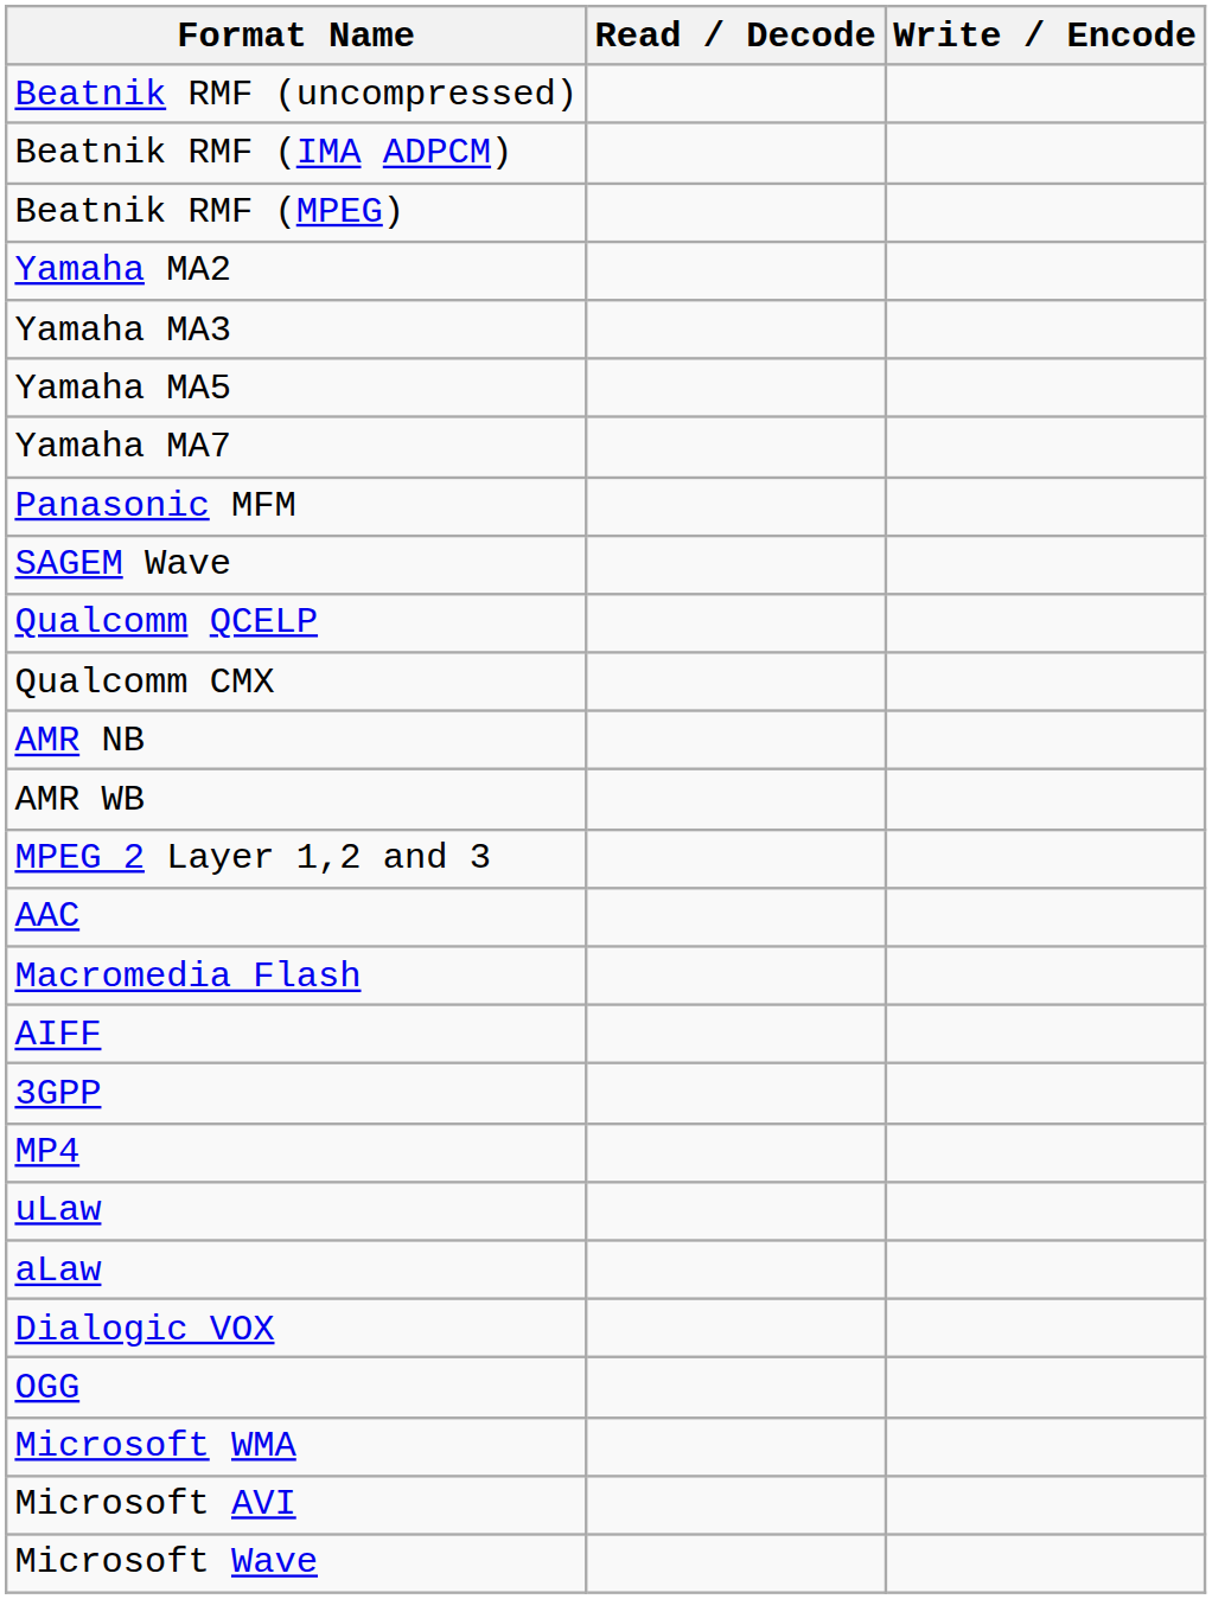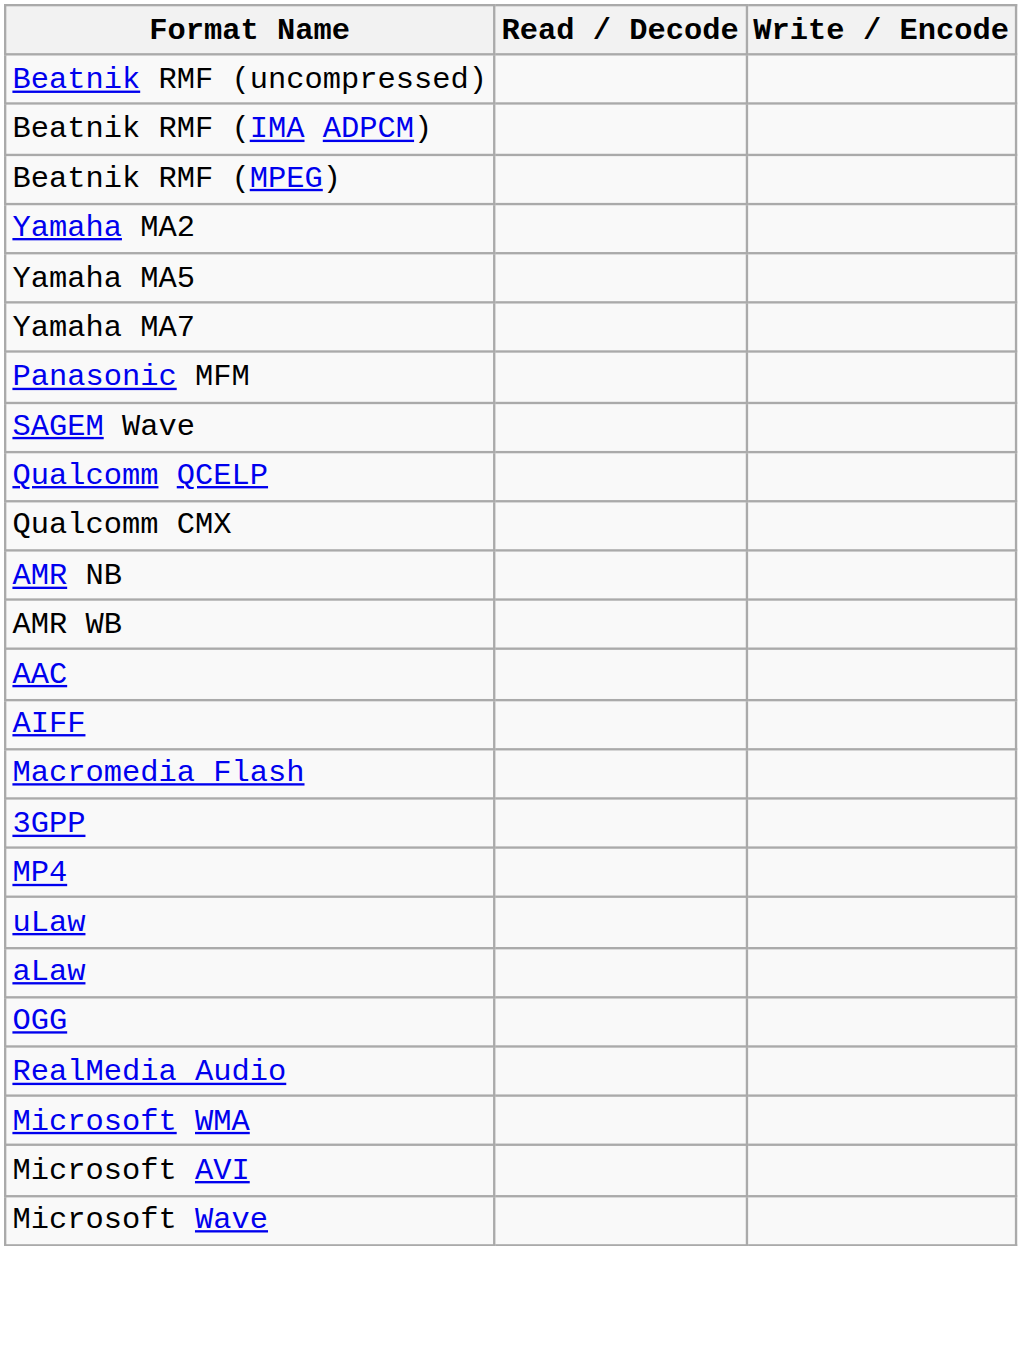 <table class="wikitable">
 <tr>
 <th>Format Name</th>
 <th>Read / Decode</th>
 <th>Write / Encode</th>
 </tr>
 <tr>
 <td><a href='#'>Beatnik</a> RMF (uncompressed)</td>
 <td></td>
 <td></td>
 </tr>
 <tr>
 <td>Beatnik RMF (<a href='#'>IMA</a> <a href='#'>ADPCM</a>)</td>
 <td></td>
 <td></td>
 </tr>
 <tr>
 <td>Beatnik RMF (<a href='#'>MPEG</a>)</td>
 <td></td>
 <td></td>
 </tr>
 <tr>
 <td><a href='#'>Yamaha</a> MA2</td>
-<td></td>
-<td></td>
-</tr>
-<tr>
-<td>Yamaha MA3</td>
 <td></td>
 <td></td>
 </tr>
 <tr>
 <td>Yamaha MA5</td>
 <td></td>
 <td></td>
 </tr>
 <tr>
 <td>Yamaha MA7</td>
 <td></td>
 <td></td>
 </tr>
 <tr>
 <td><a href='#'>Panasonic</a> MFM</td>
 <td></td>
 <td></td>
 </tr>
 <tr>
 <td><a href='#'>SAGEM</a> Wave</td>
 <td></td>
 <td></td>
 </tr>
 <tr>
 <td><a href='#'>Qualcomm</a> <a href='#'>QCELP</a></td>
 <td></td>
 <td></td>
 </tr>
 <tr>
 <td>Qualcomm CMX</td>
 <td></td>
 <td></td>
 </tr>
 <tr>
 <td><a href='#'>AMR</a> NB</td>
 <td></td>
 <td></td>
 </tr>
 <tr>
 <td>AMR WB</td>
 <td></td>
 <td></td>
 </tr>
 <tr>
-<td><a href='#'>MPEG 2</a> Layer 1,2 and 3</td>
-<td></td>
-<td></td>
-</tr>
-<tr>
 <td><a href='#'>AAC</a></td>
 <td></td>
 <td></td>
 </tr>
 <tr>
-<td><a href='#'>Macromedia Flash</a></td>
+<td><a href='#'>AIFF</a></td>
 <td></td>
 <td></td>
 </tr>
 <tr>
-<td><a href='#'>AIFF</a></td>
+<td><a href='#'>Macromedia Flash</a></td>
 <td></td>
 <td></td>
 </tr>
 <tr>
 <td><a href='#'>3GPP</a></td>
 <td></td>
 <td></td>
 </tr>
 <tr>
 <td><a href='#'>MP4</a></td>
 <td></td>
 <td></td>
 </tr>
 <tr>
 <td><a href='#'>uLaw</a></td>
 <td></td>
 <td></td>
 </tr>
 <tr>
 <td><a href='#'>aLaw</a></td>
 <td></td>
 <td></td>
 </tr>
 <tr>
-<td><a href='#'>Dialogic VOX</a></td>
+<td><a href='#'>OGG</a></td>
 <td></td>
 <td></td>
 </tr>
 <tr>
-<td><a href='#'>OGG</a></td>
+<td><a href='#'>RealMedia Audio</a></td>
 <td></td>
 <td></td>
 </tr>
 <tr>
 <td><a href='#'>Microsoft</a> <a href='#'>WMA</a></td>
 <td></td>
 <td></td>
 </tr>
 <tr>
 <td>Microsoft <a href='#'>AVI</a></td>
 <td></td>
 <td></td>
 </tr>
 <tr>
 <td>Microsoft <a href='#'>Wave</a></td>
 <td></td>
 <td></td>
 </tr>
 </table>
